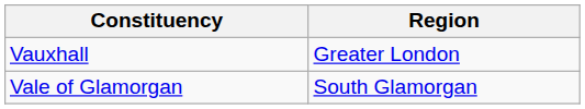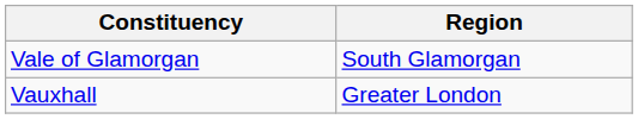 <table class="wikitable">
 <tr>
 <th width="225px">Constituency</th>
 <th width="200px">Region</th>
 </tr>
 <tr>
+<td><a href='#'>Vale of Glamorgan</a></td>
+<td><a href='#'>South Glamorgan</a></td>
+</tr>
+<tr>
 <td><a href='#'>Vauxhall</a></td>
 <td><a href='#'>Greater London</a></td>
 </tr>
-<tr>
-<td><a href='#'>Vale of Glamorgan</a></td>
-<td><a href='#'>South Glamorgan</a></td>
-</tr>
 </table>
